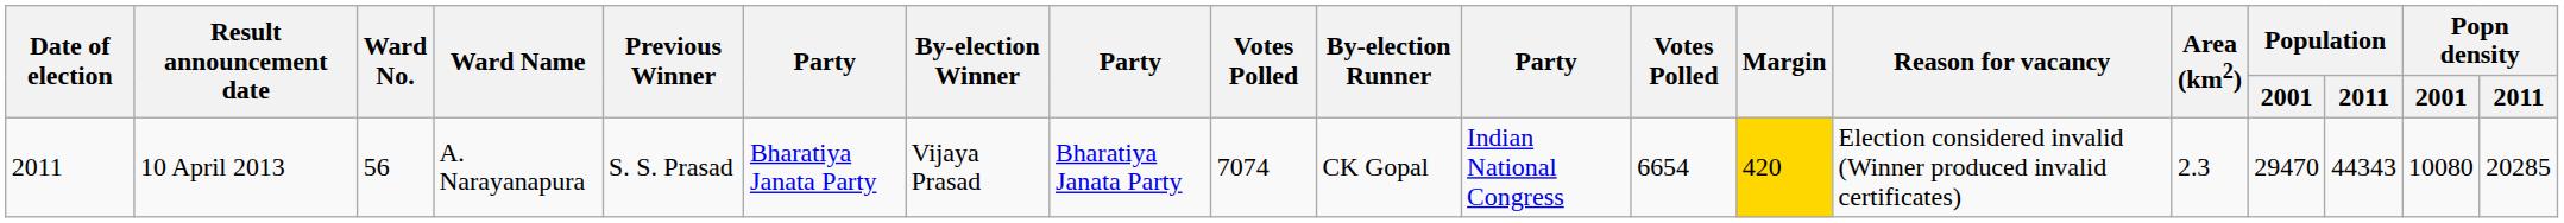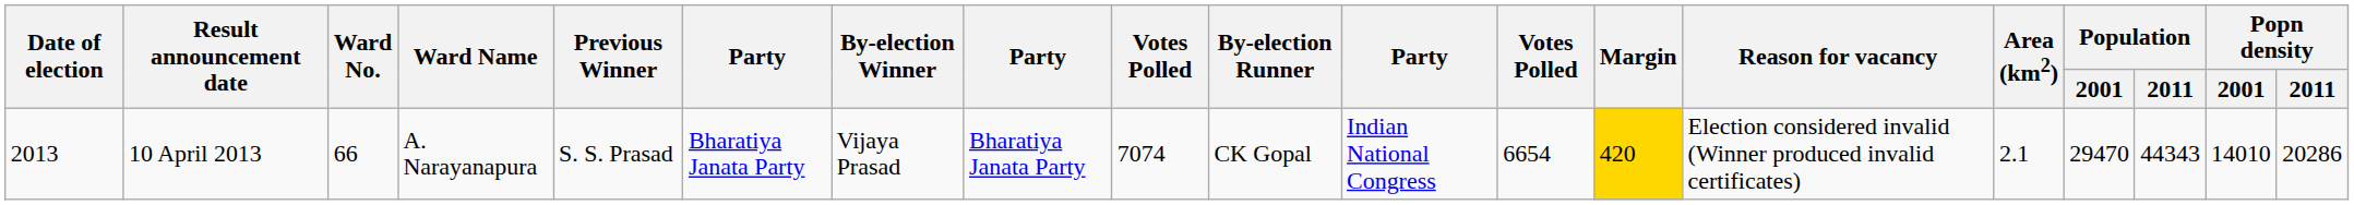 <table class="wikitable sortable">
 <tr>
 <th rowspan="2">Date of election</th>
 <th rowspan="2">Result announcement date</th>
 <th rowspan="2">Ward<br>No.</th>
 <th rowspan="2">Ward Name</th>
 <th rowspan="2">Previous Winner</th>
 <th rowspan="2">Party</th>
 <th rowspan="2">By-election Winner</th>
 <th rowspan="2">Party</th>
 <th rowspan="2">Votes Polled</th>
 <th rowspan="2">By-election Runner</th>
 <th rowspan="2">Party</th>
 <th rowspan="2">Votes Polled</th>
 <th rowspan="2">Margin</th>
 <th rowspan="2">Reason for vacancy</th>
 <th rowspan="2">Area<br>(km<sup>2</sup>)</th>
 <th colspan="2">Population</th>
 <th colspan="2">Popn density</th>
 </tr>
 <tr>
 <th>2001</th>
 <th>2011</th>
 <th>2001</th>
 <th>2011</th>
 </tr>
 <tr>
-<td>2011</td>
+<td>2013</td>
 <td>10 April 2013</td>
-<td>56</td>
+<td>66</td>
 <td>A. Narayanapura</td>
 <td>S. S. Prasad</td>
 <td><a href='#'>Bharatiya Janata Party</a></td>
 <td>Vijaya Prasad</td>
 <td><a href='#'>Bharatiya Janata Party</a></td>
 <td>7074</td>
 <td>CK Gopal</td>
 <td><a href='#'>Indian National Congress</a></td>
 <td>6654</td>
 <td style="background: gold;">420</td>
 <td>Election considered invalid (Winner produced invalid certificates)</td>
-<td>2.3</td>
+<td>2.1</td>
 <td>29470</td>
 <td>44343</td>
-<td>10080</td>
-<td>20285</td>
+<td>14010</td>
+<td>20286</td>
 </tr>
 </table>
